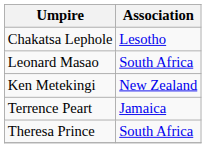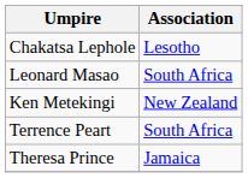 <table class="wikitable collapsible">
 <tr>
 <th>Umpire</th>
 <th>Association</th>
 </tr>
 <tr>
 <td>Chakatsa Lephole</td>
 <td><a href='#'>Lesotho</a></td>
 </tr>
 <tr>
 <td>Leonard Masao</td>
 <td><a href='#'>South Africa</a></td>
 </tr>
 <tr>
 <td>Ken Metekingi</td>
 <td><a href='#'>New Zealand</a></td>
 </tr>
 <tr>
 <td>Terrence Peart</td>
-<td><a href='#'>Jamaica</a></td>
+<td><a href='#'>South Africa</a></td>
 </tr>
 <tr>
 <td>Theresa Prince</td>
-<td><a href='#'>South Africa</a></td>
+<td><a href='#'>Jamaica</a></td>
 </tr>
 <tr>
 </tr>
 </table>
